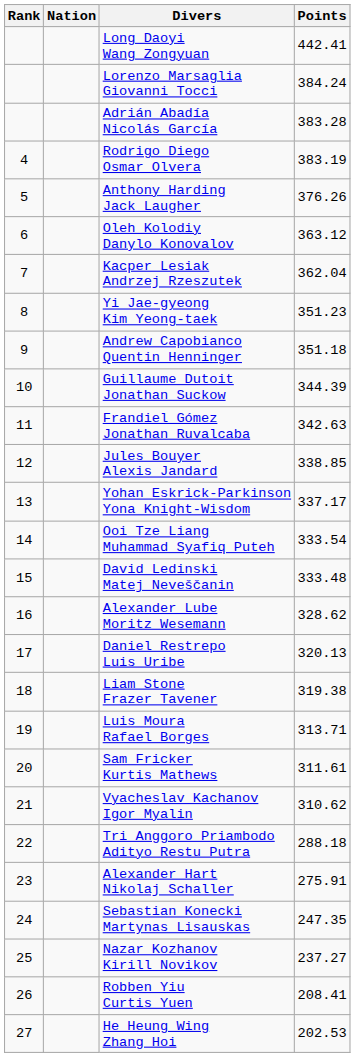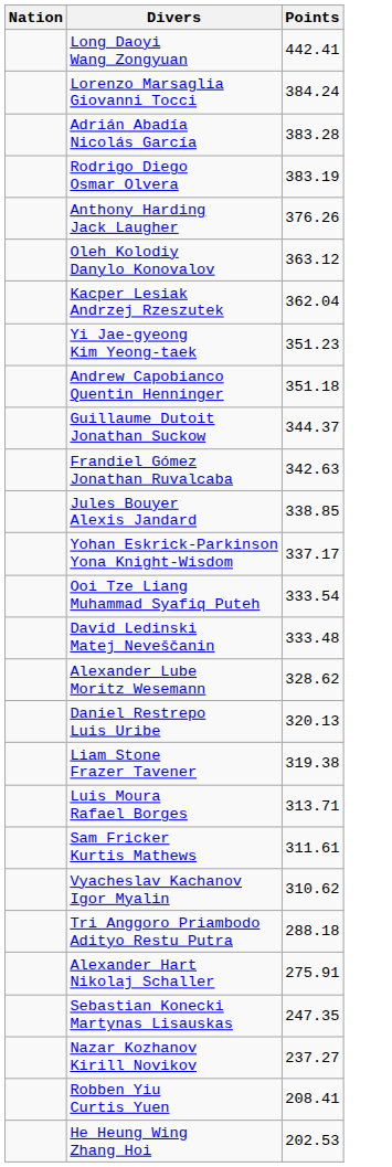 <table class="wikitable sortable" style="text-align:center">
 <tr>
-<th>Rank</th>
 <th>Nation</th>
 <th>Divers</th>
 <th>Points</th>
 </tr>
 <tr>
-<td></td>
 <td align=left></td>
 <td align=left><a href='#'>Long Daoyi</a><br><a href='#'>Wang Zongyuan</a></td>
 <td>442.41</td>
 </tr>
 <tr>
-<td></td>
 <td align=left></td>
 <td align=left><a href='#'>Lorenzo Marsaglia</a><br><a href='#'>Giovanni Tocci</a></td>
 <td>384.24</td>
 </tr>
 <tr>
-<td></td>
 <td align=left></td>
 <td align=left><a href='#'>Adrián Abadía</a><br><a href='#'>Nicolás García</a></td>
 <td>383.28</td>
 </tr>
 <tr>
-<td>4</td>
 <td align=left></td>
 <td align=left><a href='#'>Rodrigo Diego</a><br><a href='#'>Osmar Olvera</a></td>
 <td>383.19</td>
 </tr>
 <tr>
-<td>5</td>
 <td align=left></td>
 <td align=left><a href='#'>Anthony Harding</a><br><a href='#'>Jack Laugher</a></td>
 <td>376.26</td>
 </tr>
 <tr>
-<td>6</td>
 <td align=left></td>
 <td align=left><a href='#'>Oleh Kolodiy</a><br><a href='#'>Danylo Konovalov</a></td>
 <td>363.12</td>
 </tr>
 <tr>
-<td>7</td>
 <td align=left></td>
 <td align=left><a href='#'>Kacper Lesiak</a><br><a href='#'>Andrzej Rzeszutek</a></td>
 <td>362.04</td>
 </tr>
 <tr>
-<td>8</td>
 <td align=left></td>
 <td align=left><a href='#'>Yi Jae-gyeong</a><br><a href='#'>Kim Yeong-taek</a></td>
 <td>351.23</td>
 </tr>
 <tr>
-<td>9</td>
 <td align=left></td>
 <td align=left><a href='#'>Andrew Capobianco</a><br><a href='#'>Quentin Henninger</a></td>
 <td>351.18</td>
 </tr>
 <tr>
-<td>10</td>
 <td align=left></td>
 <td align=left><a href='#'>Guillaume Dutoit</a><br><a href='#'>Jonathan Suckow</a></td>
-<td>344.39</td>
+<td>344.37</td>
 </tr>
 <tr>
-<td>11</td>
 <td align=left></td>
 <td align=left><a href='#'>Frandiel Gómez</a><br><a href='#'>Jonathan Ruvalcaba</a></td>
 <td>342.63</td>
 </tr>
 <tr>
-<td>12</td>
 <td align=left></td>
 <td align=left><a href='#'>Jules Bouyer</a><br><a href='#'>Alexis Jandard</a></td>
 <td>338.85</td>
 </tr>
 <tr>
-<td>13</td>
 <td align=left></td>
 <td align=left><a href='#'>Yohan Eskrick-Parkinson</a><br><a href='#'>Yona Knight-Wisdom</a></td>
 <td>337.17</td>
 </tr>
 <tr>
-<td>14</td>
 <td align=left></td>
 <td align=left><a href='#'>Ooi Tze Liang</a><br><a href='#'>Muhammad Syafiq Puteh</a></td>
 <td>333.54</td>
 </tr>
 <tr>
-<td>15</td>
 <td align=left></td>
 <td align=left><a href='#'>David Ledinski</a><br><a href='#'>Matej Neveščanin</a></td>
 <td>333.48</td>
 </tr>
 <tr>
-<td>16</td>
 <td align=left></td>
 <td align=left><a href='#'>Alexander Lube</a><br><a href='#'>Moritz Wesemann</a></td>
 <td>328.62</td>
 </tr>
 <tr>
-<td>17</td>
 <td align=left></td>
 <td align=left><a href='#'>Daniel Restrepo</a><br><a href='#'>Luis Uribe</a></td>
 <td>320.13</td>
 </tr>
 <tr>
-<td>18</td>
 <td align=left></td>
 <td align=left><a href='#'>Liam Stone</a><br><a href='#'>Frazer Tavener</a></td>
 <td>319.38</td>
 </tr>
 <tr>
-<td>19</td>
 <td align=left></td>
 <td align=left><a href='#'>Luis Moura</a><br><a href='#'>Rafael Borges</a></td>
 <td>313.71</td>
 </tr>
 <tr>
-<td>20</td>
 <td align=left></td>
 <td align=left><a href='#'>Sam Fricker</a><br><a href='#'>Kurtis Mathews</a></td>
 <td>311.61</td>
 </tr>
 <tr>
-<td>21</td>
 <td align=left></td>
 <td align=left><a href='#'>Vyacheslav Kachanov</a><br><a href='#'>Igor Myalin</a></td>
 <td>310.62</td>
 </tr>
 <tr>
-<td>22</td>
 <td align=left></td>
 <td align=left><a href='#'>Tri Anggoro Priambodo</a><br><a href='#'>Adityo Restu Putra</a></td>
 <td>288.18</td>
 </tr>
 <tr>
-<td>23</td>
 <td align=left></td>
 <td align=left><a href='#'>Alexander Hart</a><br><a href='#'>Nikolaj Schaller</a></td>
 <td>275.91</td>
 </tr>
 <tr>
-<td>24</td>
 <td align=left></td>
 <td align=left><a href='#'>Sebastian Konecki</a><br><a href='#'>Martynas Lisauskas</a></td>
 <td>247.35</td>
 </tr>
 <tr>
-<td>25</td>
 <td align=left></td>
 <td align=left><a href='#'>Nazar Kozhanov</a><br><a href='#'>Kirill Novikov</a></td>
 <td>237.27</td>
 </tr>
 <tr>
-<td>26</td>
 <td align=left></td>
 <td align=left><a href='#'>Robben Yiu</a><br><a href='#'>Curtis Yuen</a></td>
 <td>208.41</td>
 </tr>
 <tr>
-<td>27</td>
 <td align=left></td>
 <td align=left><a href='#'>He Heung Wing</a><br><a href='#'>Zhang Hoi</a></td>
 <td>202.53</td>
 </tr>
 </table>
